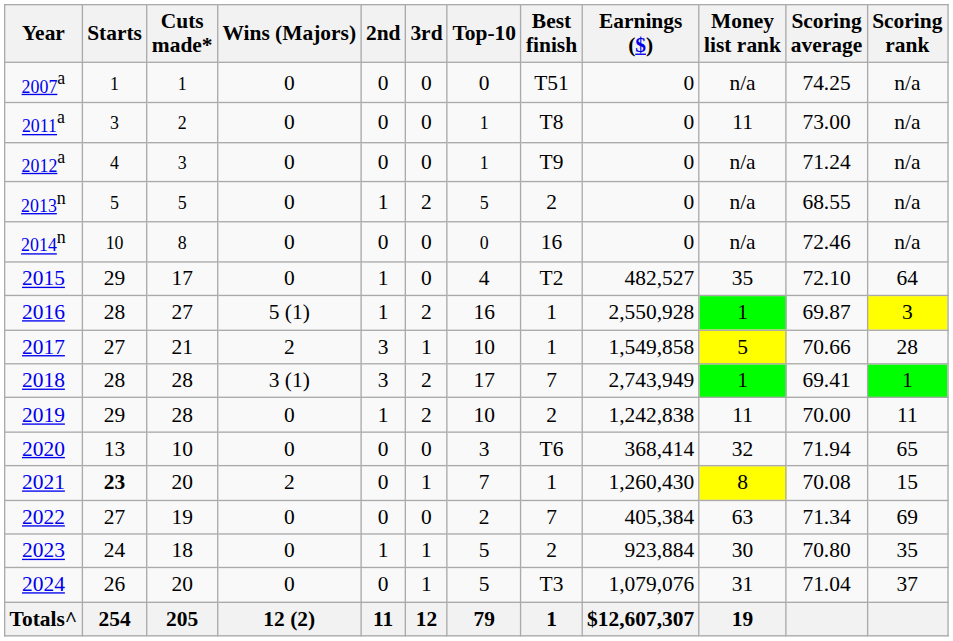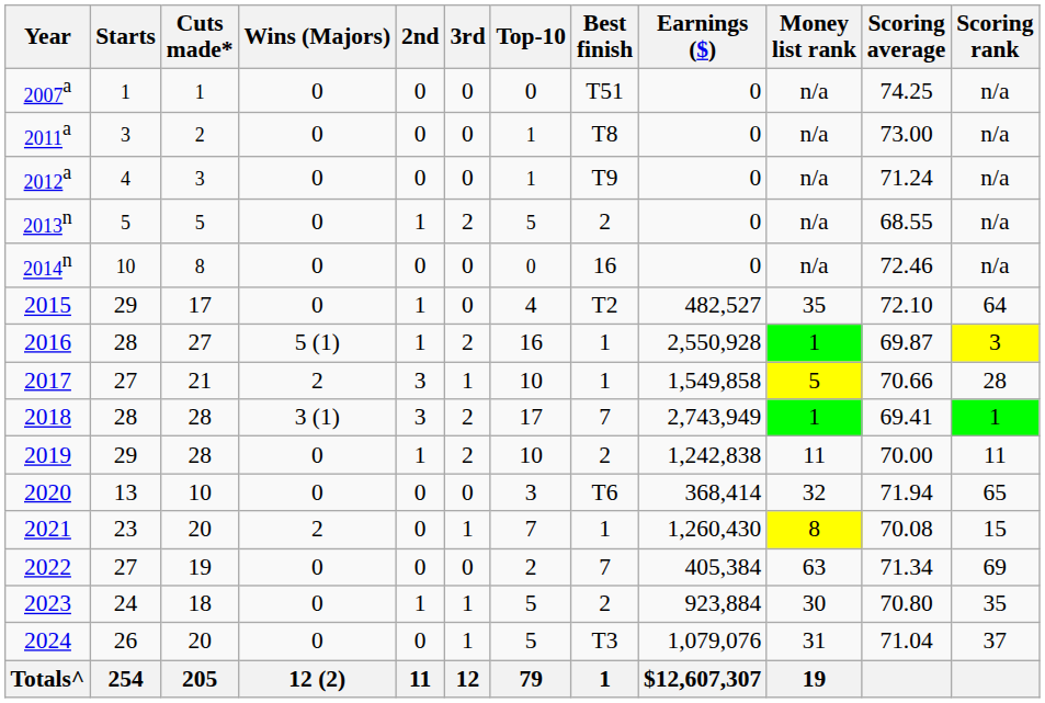 <table class="wikitable" style="text-align:center; ">
 <tr>
 <th>Year</th>
 <th>Starts</th>
 <th>Cuts <br>made*</th>
 <th>Wins (Majors)</th>
 <th>2nd</th>
 <th>3rd</th>
 <th>Top-10</th>
 <th>Best <br>finish</th>
 <th>Earnings<br>(<a href='#'>$</a>)</th>
 <th>Money <br>list rank</th>
 <th width=45>Scoring <br>average</th>
 <th>Scoring<br>rank</th>
 </tr>
 <tr>
 <td><small><a href='#'>2007</a></small><sup>a</sup></td>
 <td><small>1</small></td>
 <td><small>1</small></td>
 <td>0</td>
 <td>0</td>
 <td>0</td>
 <td>0</td>
 <td>T51</td>
 <td align=right>0</td>
 <td>n/a</td>
 <td>74.25</td>
 <td>n/a</td>
 </tr>
 <tr>
 <td><small><a href='#'>2011</a></small><sup>a</sup></td>
 <td><small>3</small></td>
 <td><small>2</small></td>
 <td>0</td>
 <td>0</td>
 <td>0</td>
 <td><small>1</small></td>
 <td>T8</td>
 <td align=right>0</td>
-<td>11</td>
+<td>n/a</td>
 <td>73.00</td>
 <td>n/a</td>
 </tr>
 <tr>
 <td><small><a href='#'>2012</a></small><sup>a</sup></td>
 <td><small>4</small></td>
 <td><small>3</small></td>
 <td>0</td>
 <td>0</td>
 <td>0</td>
 <td><small>1</small></td>
 <td>T9</td>
 <td align=right>0</td>
 <td>n/a</td>
 <td>71.24</td>
 <td>n/a</td>
 </tr>
 <tr>
 <td><small><a href='#'>2013</a></small><sup>n</sup></td>
 <td><small>5</small></td>
 <td><small>5</small></td>
 <td>0</td>
 <td>1</td>
 <td>2</td>
 <td><small>5</small></td>
 <td>2</td>
 <td align=right>0</td>
 <td>n/a</td>
 <td>68.55</td>
 <td>n/a</td>
 </tr>
 <tr>
 <td><small><a href='#'>2014</a></small><sup>n</sup></td>
 <td><small>10</small></td>
 <td><small>8</small></td>
 <td>0</td>
 <td>0</td>
 <td>0</td>
 <td><small>0</small></td>
 <td>16</td>
 <td align=right>0</td>
 <td>n/a</td>
 <td>72.46</td>
 <td>n/a</td>
 </tr>
 <tr>
 <td><a href='#'>2015</a></td>
 <td>29</td>
 <td>17</td>
 <td>0</td>
 <td>1</td>
 <td>0</td>
 <td>4</td>
 <td>T2</td>
 <td align=right>482,527</td>
 <td>35</td>
 <td>72.10</td>
 <td>64</td>
 </tr>
 <tr>
 <td><a href='#'>2016</a></td>
 <td>28</td>
 <td>27</td>
 <td>5 (1)</td>
 <td>1</td>
 <td>2</td>
 <td>16</td>
 <td>1</td>
 <td align=right>2,550,928</td>
 <td style="background:lime;">1</td>
 <td>69.87</td>
 <td style="background:yellow;">3</td>
 </tr>
 <tr>
 <td><a href='#'>2017</a></td>
 <td>27</td>
 <td>21</td>
 <td>2</td>
 <td>3</td>
 <td>1</td>
 <td>10</td>
 <td>1</td>
 <td align=right>1,549,858</td>
 <td style="background:yellow;">5</td>
 <td>70.66</td>
 <td>28</td>
 </tr>
 <tr>
 <td><a href='#'>2018</a></td>
 <td>28</td>
 <td>28</td>
 <td>3 (1)</td>
 <td>3</td>
 <td>2</td>
 <td>17</td>
 <td>7</td>
 <td align=right>2,743,949</td>
 <td style="background:lime;">1</td>
 <td>69.41</td>
 <td style="background:lime;">1</td>
 </tr>
 <tr>
 <td><a href='#'>2019</a></td>
 <td>29</td>
 <td>28</td>
 <td>0</td>
 <td>1</td>
 <td>2</td>
 <td>10</td>
 <td>2</td>
 <td align=right>1,242,838</td>
 <td>11</td>
 <td>70.00</td>
 <td>11</td>
 </tr>
 <tr>
 <td><a href='#'>2020</a></td>
 <td>13</td>
 <td>10</td>
 <td>0</td>
 <td>0</td>
 <td>0</td>
 <td>3</td>
 <td>T6</td>
 <td align=right>368,414</td>
 <td>32</td>
 <td>71.94</td>
 <td>65</td>
 </tr>
 <tr>
 <td><a href='#'>2021</a></td>
-<td><strong>23</strong></td>
+<td>23</td>
 <td>20</td>
 <td>2</td>
 <td>0</td>
 <td>1</td>
 <td>7</td>
 <td>1</td>
 <td align=right>1,260,430</td>
 <td style="background:yellow;">8</td>
 <td>70.08</td>
 <td>15</td>
 </tr>
 <tr>
 <td><a href='#'>2022</a></td>
 <td>27</td>
 <td>19</td>
 <td>0</td>
 <td>0</td>
 <td>0</td>
 <td>2</td>
 <td>7</td>
 <td align=right>405,384</td>
 <td>63</td>
 <td>71.34</td>
 <td>69</td>
 </tr>
 <tr>
 <td><a href='#'>2023</a></td>
 <td>24</td>
 <td>18</td>
 <td>0</td>
 <td>1</td>
 <td>1</td>
 <td>5</td>
 <td>2</td>
 <td align=right>923,884</td>
 <td>30</td>
 <td>70.80</td>
 <td>35</td>
 </tr>
 <tr>
 <td><a href='#'>2024</a></td>
 <td>26</td>
 <td>20</td>
 <td>0</td>
 <td>0</td>
 <td>1</td>
 <td>5</td>
 <td>T3</td>
 <td align=right>1,079,076</td>
 <td>31</td>
 <td>71.04</td>
 <td>37</td>
 </tr>
 <tr>
 <th>Totals^</th>
 <th>254 </th>
 <th>205 </th>
 <th>12 (2) </th>
 <th>11 </th>
 <th>12 </th>
 <th>79 </th>
 <th>1 </th>
 <th>$12,607,307 </th>
 <th>19 </th>
 <th></th>
 <th></th>
 </tr>
 </table>
